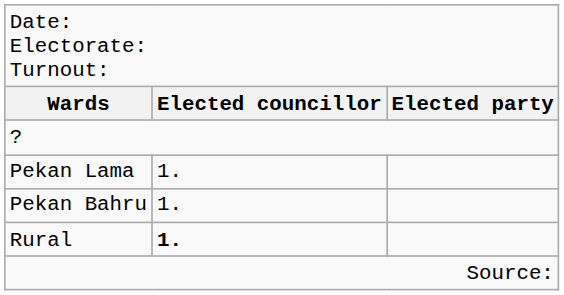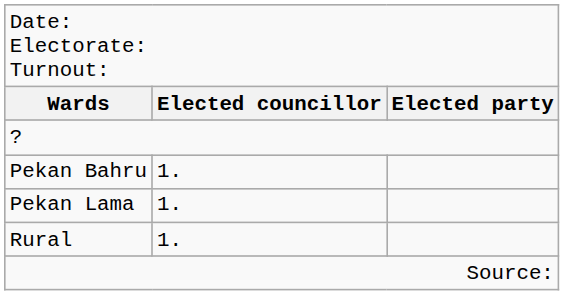 <table class=wikitable>
 <tr>
 <td colspan=3>Date: <br>Electorate: <br>Turnout:</td>
 </tr>
 <tr>
 <th>Wards</th>
 <th>Elected councillor</th>
 <th>Elected party</th>
 </tr>
 <tr>
 <td colspan=3>? </td>
 </tr>
 <tr>
+<td>Pekan Bahru</td>
+<td>1.</td>
+<td></td>
+</tr>
+<tr>
 <td>Pekan Lama</td>
 <td>1.</td>
 <td></td>
 </tr>
 <tr>
-<td>Pekan Bahru</td>
+<td>Rural</td>
 <td>1.</td>
-<td></td>
-</tr>
-<tr>
-<td>Rural</td>
-<td><strong>1.</strong></td>
 <td></td>
 </tr>
 <tr>
 <td colspan=3 align=right>Source:</td>
 </tr>
 </table>
